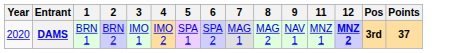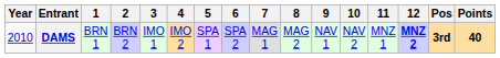 <table class="wikitable" style="text-align:center; font-size:85%">
 <tr>
 <th>Year</th>
 <th>Entrant</th>
 <th>1</th>
 <th>2</th>
 <th>3</th>
 <th>4</th>
 <th>5</th>
 <th>6</th>
 <th>7</th>
 <th>8</th>
 <th>9</th>
+<th>10</th>
 <th>11</th>
 <th>12</th>
 <th>Pos</th>
 <th>Points</th>
 </tr>
 <tr>
-<td><a href='#'>2020</a></td>
+<td><a href='#'>2010</a></td>
 <th><a href='#'>DAMS</a></th>
 <td style="background:#DFFFDF;"><a href='#'>BRN<br>1</a><br></td>
 <td style="background:#CFCFFF;"><a href='#'>BRN<br>2</a><br></td>
 <td style="background:#DFFFDF;"><a href='#'>IMO<br>1</a><br></td>
 <td style="background:#FFDF9F;"><a href='#'>IMO<br>2</a><br></td>
 <td style="background:#EFCFFF;"><a href='#'>SPA<br>1</a><br></td>
 <td style="background:#CFCFFF;"><a href='#'>SPA<br>2</a><br></td>
 <td style="background:#DFDFDF;"><a href='#'>MAG<br>1</a><br></td>
 <td style="background:#DFFFDF;"><a href='#'>MAG<br>2</a><br></td>
 <td style="background:#DFFFDF;"><a href='#'>NAV<br>1</a><br></td>
+<td style="background:#DFFFDF;"><a href='#'>NAV<br>2</a><br></td>
 <td style="background:#DFFFDF;"><a href='#'>MNZ<br>1</a><br></td>
 <td style="background:#CFCFFF;"><strong><a href='#'>MNZ<br>2</a><br></strong></td>
 <th style="background:#FFDF9F;">3rd</th>
-<th style="background:#FFDF9F;">37</th>
+<th style="background:#FFDF9F;">40</th>
 </tr>
 </table>
